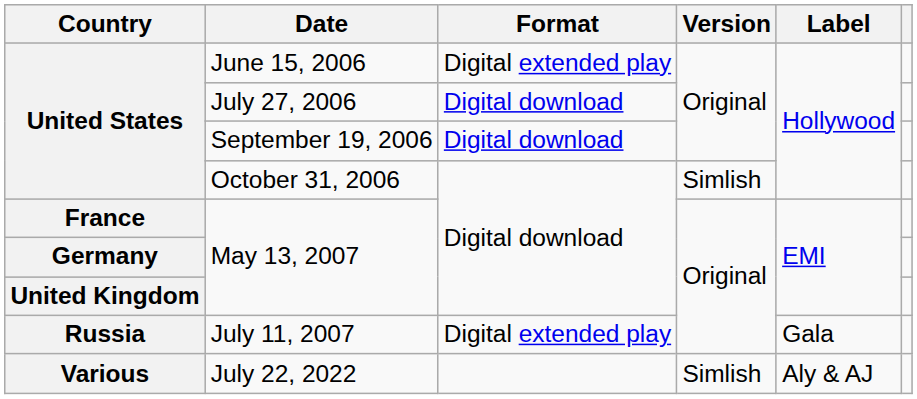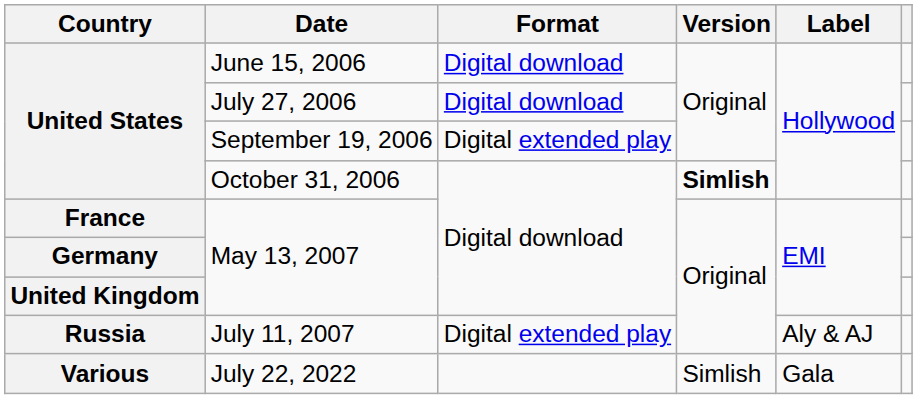 <table class="wikitable plainrowheaders">
 <tr>
 <th>Country</th>
 <th>Date</th>
 <th>Format</th>
 <th>Version</th>
 <th>Label</th>
 <th></th>
 </tr>
 <tr>
 <th scope="row" rowspan="4">United States</th>
 <td>June 15, 2006</td>
-<td>Digital <a href='#'>extended play</a></td>
+<td><a href='#'>Digital download</a></td>
 <td rowspan="3">Original</td>
 <td rowspan="4"><a href='#'>Hollywood</a></td>
 <td></td>
 </tr>
 <tr>
 <td>July 27, 2006</td>
 <td><a href='#'>Digital download</a></td>
 <td></td>
 </tr>
 <tr>
 <td>September 19, 2006</td>
-<td><a href='#'>Digital download</a></td>
+<td>Digital <a href='#'>extended play</a></td>
 <td></td>
 </tr>
 <tr>
 <td>October 31, 2006</td>
 <td rowspan="4">Digital download</td>
-<td>Simlish</td>
+<td><strong>Simlish</strong></td>
 <td></td>
 </tr>
 <tr>
 <th scope="row">France</th>
 <td rowspan="3">May 13, 2007</td>
 <td rowspan="4">Original</td>
 <td rowspan="3"><a href='#'>EMI</a></td>
 <td></td>
 </tr>
 <tr>
 <th scope="row">Germany</th>
 <td></td>
 </tr>
 <tr>
 <th scope="row">United Kingdom</th>
 <td></td>
 </tr>
 <tr>
 <th scope="row">Russia</th>
 <td>July 11, 2007</td>
 <td>Digital <a href='#'>extended play</a></td>
-<td>Gala</td>
+<td>Aly & AJ</td>
 <td></td>
 </tr>
 <tr>
 <th scope="row">Various</th>
 <td>July 22, 2022</td>
 <td></td>
 <td>Simlish</td>
-<td>Aly & AJ</td>
+<td>Gala</td>
 <td></td>
 </tr>
 </table>
